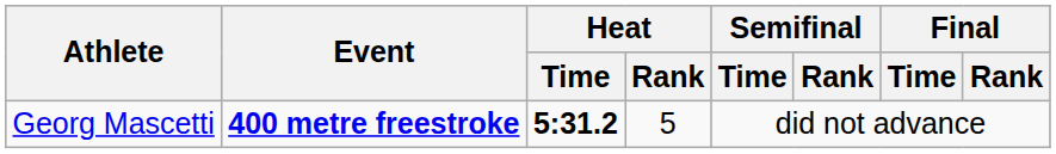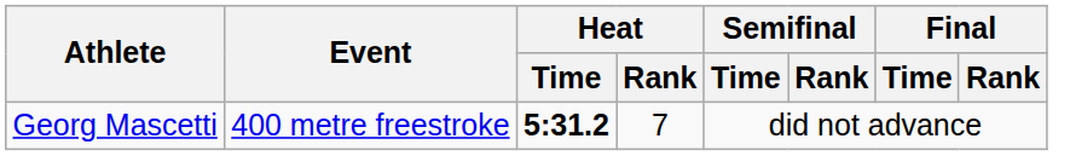 <table class=wikitable>
 <tr>
 <th rowspan="2">Athlete</th>
 <th rowspan="2">Event</th>
 <th colspan="2">Heat</th>
 <th colspan="2">Semifinal</th>
 <th colspan="2">Final</th>
 </tr>
 <tr>
 <th>Time</th>
 <th>Rank</th>
 <th>Time</th>
 <th>Rank</th>
 <th>Time</th>
 <th>Rank</th>
 </tr>
 <tr align=center>
 <td align=left><a href='#'>Georg Mascetti</a></td>
-<td align=left><strong><a href='#'>400 metre freestroke</a></strong></td>
+<td align=left><a href='#'>400 metre freestroke</a></td>
 <td><strong>5:31.2</strong></td>
-<td>5</td>
+<td>7</td>
 <td colspan=4>did not advance</td>
 </tr>
 </table>
